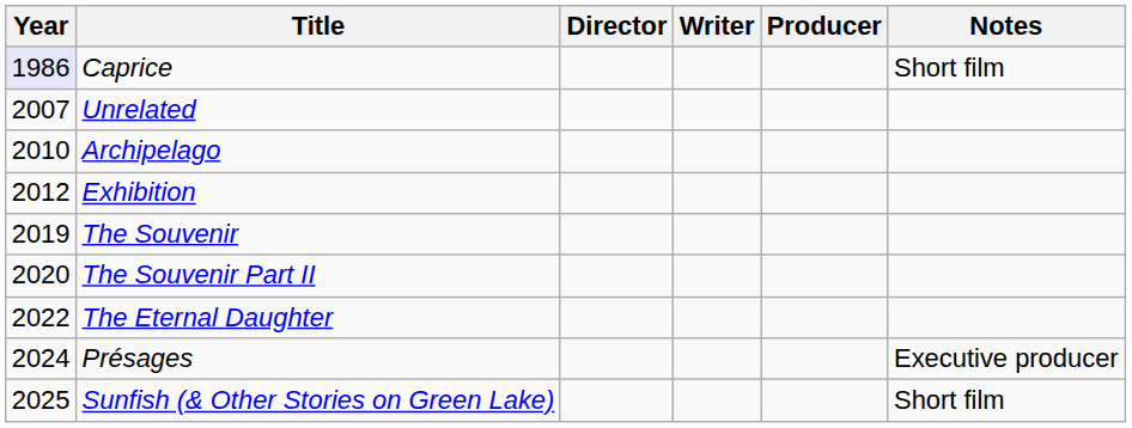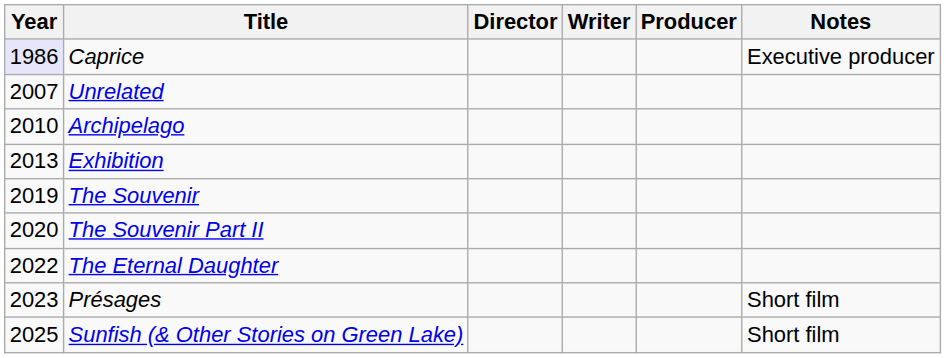 <table class="wikitable">
 <tr>
 <th>Year</th>
 <th>Title</th>
 <th>Director</th>
 <th>Writer</th>
 <th>Producer</th>
 <th>Notes</th>
 </tr>
 <tr>
 <td style="background: lavender;">1986</td>
 <td><em>Caprice</em></td>
 <td></td>
 <td></td>
 <td></td>
-<td>Short film</td>
+<td>Executive producer</td>
 </tr>
 <tr>
 <td>2007</td>
 <td><em><a href='#'>Unrelated</a></em></td>
 <td></td>
 <td></td>
 <td></td>
 <td></td>
 </tr>
 <tr>
 <td>2010</td>
 <td><em><a href='#'>Archipelago</a></em></td>
 <td></td>
 <td></td>
 <td></td>
 <td></td>
 </tr>
 <tr>
-<td>2012</td>
+<td>2013</td>
 <td><em><a href='#'>Exhibition</a></em></td>
 <td></td>
 <td></td>
 <td></td>
 <td></td>
 </tr>
 <tr>
 <td>2019</td>
 <td><em><a href='#'>The Souvenir</a></em></td>
 <td></td>
 <td></td>
 <td></td>
 <td></td>
 </tr>
 <tr>
 <td>2020</td>
 <td><em><a href='#'>The Souvenir Part II</a></em></td>
 <td></td>
 <td></td>
 <td></td>
 <td></td>
 </tr>
 <tr>
 <td>2022</td>
 <td><em><a href='#'>The Eternal Daughter</a></em></td>
 <td></td>
 <td></td>
 <td></td>
 <td></td>
 </tr>
 <tr>
-<td>2024</td>
+<td>2023</td>
 <td><em>Présages</em></td>
 <td></td>
 <td></td>
 <td></td>
-<td>Executive producer</td>
+<td>Short film</td>
 </tr>
 <tr>
 <td>2025</td>
 <td><em><a href='#'>Sunfish (& Other Stories on Green Lake)</a></em></td>
 <td></td>
 <td></td>
 <td></td>
 <td>Short film</td>
 </tr>
 </table>
